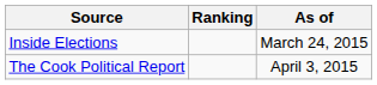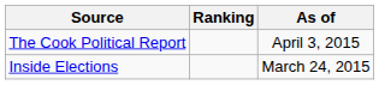 <table class="wikitable" style="text-align:center">
 <tr>
 <th>Source</th>
 <th>Ranking</th>
 <th>As of</th>
 </tr>
 <tr>
+<td align=left><a href='#'>The Cook Political Report</a></td>
+<td></td>
+<td>April 3, 2015</td>
+</tr>
+<tr>
 <td align=left><a href='#'>Inside Elections</a></td>
 <td></td>
 <td>March 24, 2015</td>
 </tr>
-<tr>
-<td align=left><a href='#'>The Cook Political Report</a></td>
-<td></td>
-<td>April 3, 2015</td>
-</tr>
 </table>
